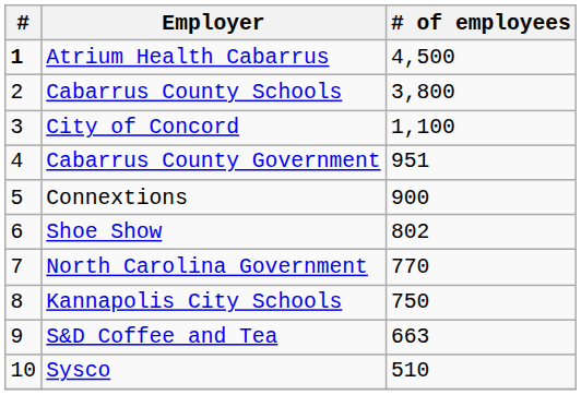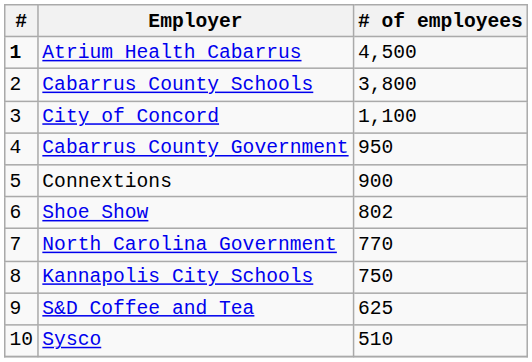 <table class="wikitable">
 <tr>
 <th>#</th>
 <th>Employer</th>
 <th># of employees</th>
 </tr>
 <tr>
 <td><strong>1</strong></td>
 <td><a href='#'>Atrium Health Cabarrus</a></td>
 <td>4,500</td>
 </tr>
 <tr>
 <td>2</td>
 <td><a href='#'>Cabarrus County Schools</a></td>
 <td>3,800</td>
 </tr>
 <tr>
 <td>3</td>
 <td><a href='#'>City of Concord</a></td>
 <td>1,100</td>
 </tr>
 <tr>
 <td>4</td>
 <td><a href='#'>Cabarrus County Government</a></td>
-<td>951</td>
+<td>950</td>
 </tr>
 <tr>
 <td>5</td>
 <td>Connextions</td>
 <td>900</td>
 </tr>
 <tr>
 <td>6</td>
 <td><a href='#'>Shoe Show</a></td>
 <td>802</td>
 </tr>
 <tr>
 <td>7</td>
 <td><a href='#'>North Carolina Government</a></td>
 <td>770</td>
 </tr>
 <tr>
 <td>8</td>
 <td><a href='#'>Kannapolis City Schools</a></td>
 <td>750</td>
 </tr>
 <tr>
 <td>9</td>
 <td><a href='#'>S&D Coffee and Tea</a></td>
-<td>663</td>
+<td>625</td>
 </tr>
 <tr>
 <td>10</td>
 <td><a href='#'>Sysco</a></td>
 <td>510</td>
 </tr>
 <tr>
 </tr>
 </table>
